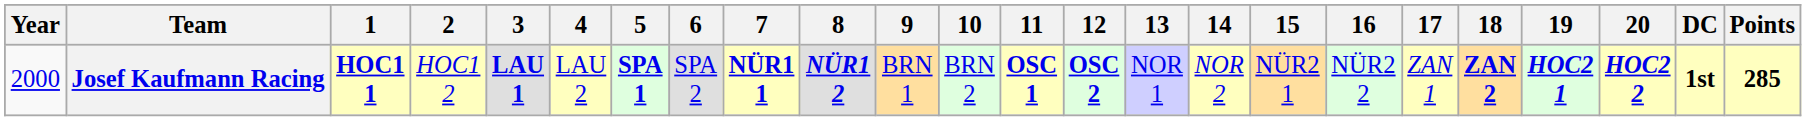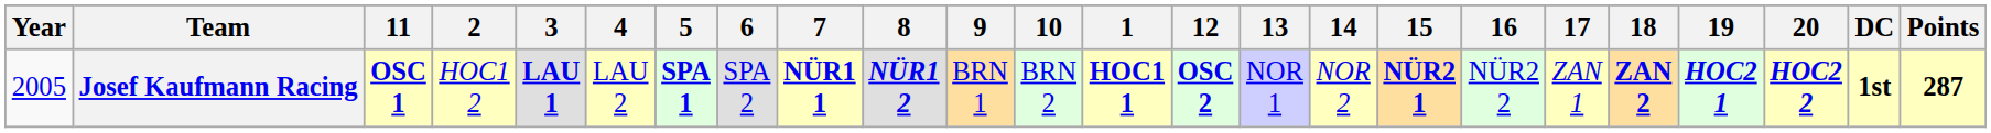 <table class="wikitable" style="text-align:center; font-size:85%">
 <tr>
 <th>Year</th>
 <th>Team</th>
-<th>1</th>
+<th>11</th>
 <th>2</th>
 <th>3</th>
 <th>4</th>
 <th>5</th>
 <th>6</th>
 <th>7</th>
 <th>8</th>
 <th>9</th>
 <th>10</th>
-<th>11</th>
+<th>1</th>
 <th>12</th>
 <th>13</th>
 <th>14</th>
 <th>15</th>
 <th>16</th>
 <th>17</th>
 <th>18</th>
 <th>19</th>
 <th>20</th>
 <th>DC</th>
 <th>Points</th>
 </tr>
 <tr>
-<td><a href='#'>2000</a></td>
+<td><a href='#'>2005</a></td>
 <th nowrap><a href='#'>Josef Kaufmann Racing</a></th>
-<td style="background:#FFFFBF;"><strong><a href='#'>HOC1<br>1</a></strong><br></td>
+<td style="background:#FFFFBF;"><strong><a href='#'>OSC<br>1</a></strong><br></td>
 <td style="background:#FFFFBF;"><em><a href='#'>HOC1<br>2</a></em><br></td>
 <td style="background:#DFDFDF;"><strong><a href='#'>LAU<br>1</a></strong><br></td>
 <td style="background:#FFFFBF;"><a href='#'>LAU<br>2</a><br></td>
 <td style="background:#DFFFDF;"><strong><a href='#'>SPA<br>1</a></strong><br></td>
 <td style="background:#DFDFDF;"><a href='#'>SPA<br>2</a><br></td>
 <td style="background:#FFFFBF;"><strong><a href='#'>NÜR1<br>1</a></strong><br></td>
 <td style="background:#DFDFDF;"><strong><em><a href='#'>NÜR1<br>2</a></em></strong><br></td>
 <td style="background:#FFDF9F;"><a href='#'>BRN<br>1</a><br></td>
 <td style="background:#DFFFDF;"><a href='#'>BRN<br>2</a><br></td>
-<td style="background:#FFFFBF;"><strong><a href='#'>OSC<br>1</a></strong><br></td>
+<td style="background:#FFFFBF;"><strong><a href='#'>HOC1<br>1</a></strong><br></td>
 <td style="background:#DFFFDF;"><strong><a href='#'>OSC<br>2</a><br></strong></td>
 <td style="background:#CFCFFF;"><a href='#'>NOR<br>1</a><br></td>
 <td style="background:#FFFFBF;"><em><a href='#'>NOR<br>2</a></em><br></td>
-<td style="background:#FFDF9F;"><a href='#'>NÜR2<br>1</a><br></td>
+<td style="background:#FFDF9F;"><strong><a href='#'>NÜR2<br>1</a><br></strong></td>
 <td style="background:#DFFFDF;"><a href='#'>NÜR2<br>2</a><br></td>
 <td style="background:#FFFFBF;"><em><a href='#'>ZAN<br>1</a></em><br></td>
 <td style="background:#FFDF9F;"><strong><a href='#'>ZAN<br>2</a></strong><br></td>
 <td style="background:#DFFFDF;"><strong><em><a href='#'>HOC2<br>1</a></em></strong><br></td>
 <td style="background:#FFFFBF;"><strong><em><a href='#'>HOC2<br>2</a></em></strong><br></td>
 <th style="background:#FFFFBF;">1st</th>
-<th style="background:#FFFFBF;">285</th>
+<th style="background:#FFFFBF;">287</th>
 </tr>
 </table>
